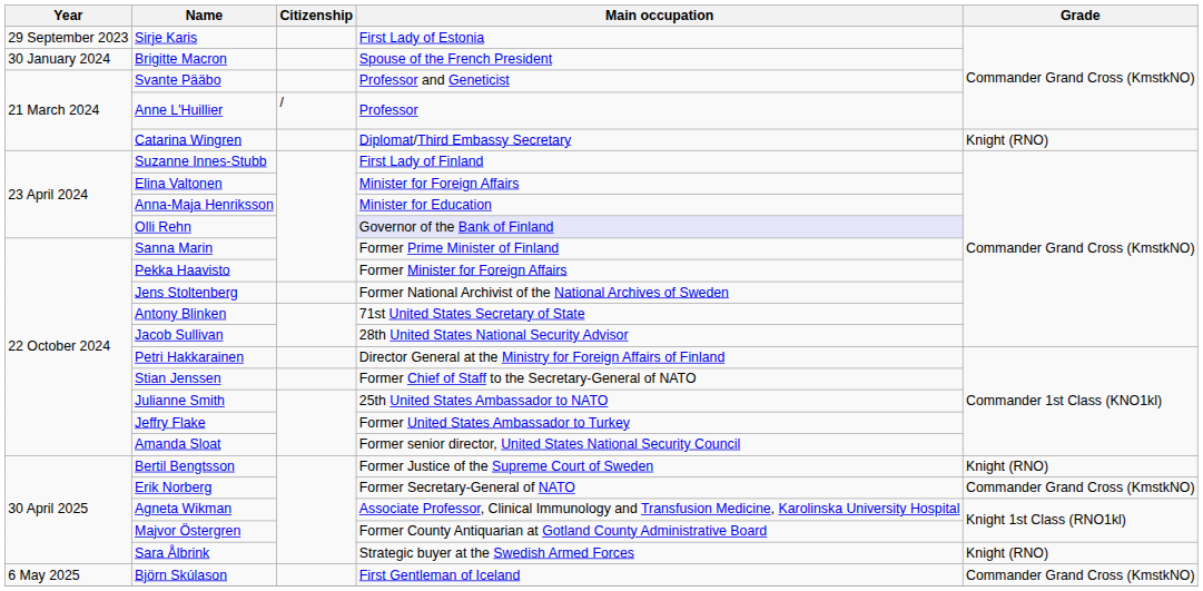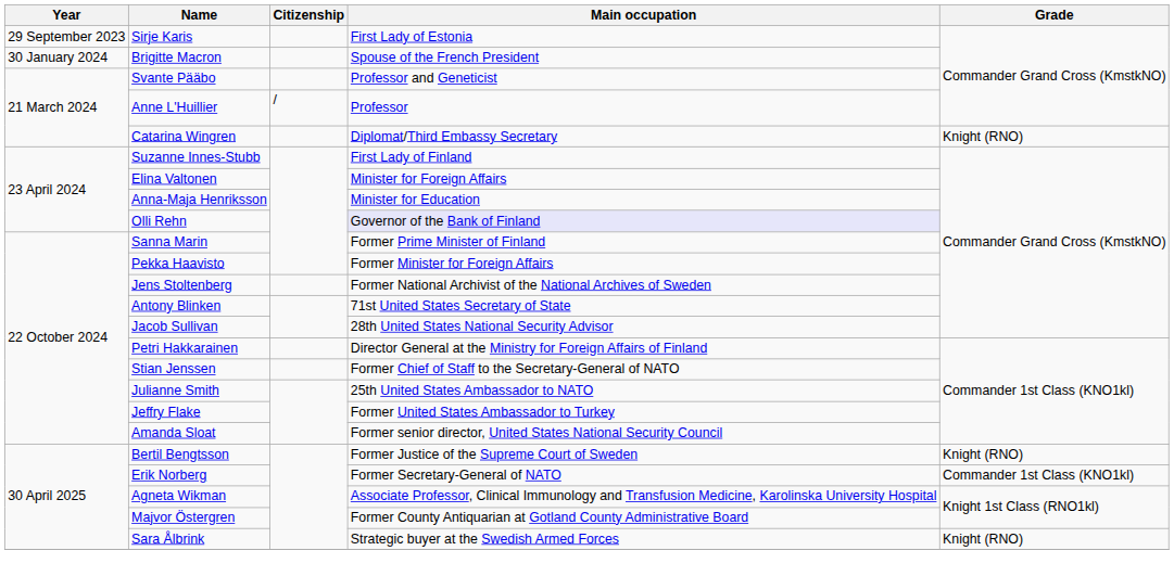 <table class=wikitable>
 <tr>
 <th>Year</th>
 <th>Name</th>
 <th>Citizenship</th>
 <th>Main occupation</th>
 <th>Grade</th>
 </tr>
 <tr>
 <td rowspan=1>29 September 2023</td>
 <td><a href='#'>Sirje Karis</a></td>
 <td></td>
 <td><a href='#'>First Lady of Estonia</a></td>
 <td rowspan="4">Commander Grand Cross (KmstkNO)</td>
 </tr>
 <tr>
 <td rowspan=1>30 January 2024</td>
 <td><a href='#'>Brigitte Macron</a></td>
 <td></td>
 <td><a href='#'>Spouse of the French President</a></td>
 </tr>
 <tr>
 <td rowspan=3>21 March 2024</td>
 <td><a href='#'>Svante Pääbo</a></td>
 <td></td>
 <td><a href='#'>Professor</a> and <a href='#'>Geneticist</a></td>
 </tr>
 <tr>
 <td><a href='#'>Anne L'Huillier</a></td>
 <td>/<br> </td>
 <td><a href='#'>Professor</a></td>
 </tr>
 <tr>
 <td><a href='#'>Catarina Wingren</a></td>
 <td> </td>
 <td><a href='#'>Diplomat</a>/<a href='#'>Third Embassy Secretary</a></td>
 <td>Knight (RNO)</td>
 </tr>
 <tr>
 <td rowspan=4>23 April 2024</td>
 <td><a href='#'>Suzanne Innes-Stubb</a></td>
 <td rowspan="6"></td>
 <td><a href='#'>First Lady of Finland</a></td>
 <td rowspan="9">Commander Grand Cross (KmstkNO)</td>
 </tr>
 <tr>
 <td><a href='#'>Elina Valtonen</a></td>
 <td><a href='#'>Minister for Foreign Affairs</a></td>
 </tr>
 <tr>
 <td><a href='#'>Anna-Maja Henriksson</a></td>
 <td><a href='#'>Minister for Education</a></td>
 </tr>
 <tr>
 <td><a href='#'>Olli Rehn</a></td>
 <td style="background: lavender;">Governor of the <a href='#'>Bank of Finland</a></td>
 </tr>
 <tr>
 <td rowspan=10>22 October 2024</td>
 <td><a href='#'>Sanna Marin</a></td>
 <td>Former <a href='#'>Prime Minister of Finland</a></td>
 </tr>
 <tr>
 <td><a href='#'>Pekka Haavisto</a></td>
 <td>Former <a href='#'>Minister for Foreign Affairs</a></td>
 </tr>
 <tr>
 <td><a href='#'>Jens Stoltenberg</a></td>
 <td></td>
 <td>Former National Archivist of the <a href='#'>National Archives of Sweden</a></td>
 </tr>
 <tr>
 <td><a href='#'>Antony Blinken</a></td>
 <td rowspan="2"></td>
 <td>71st <a href='#'>United States Secretary of State</a></td>
 </tr>
 <tr>
 <td><a href='#'>Jacob Sullivan</a></td>
 <td>28th <a href='#'>United States National Security Advisor</a></td>
 </tr>
 <tr>
 <td><a href='#'>Petri Hakkarainen</a></td>
 <td></td>
 <td>Director General at the <a href='#'>Ministry for Foreign Affairs of Finland</a></td>
 <td rowspan="5">Commander 1st Class (KNO1kl)</td>
 </tr>
 <tr>
 <td><a href='#'>Stian Jenssen</a></td>
 <td></td>
 <td>Former <a href='#'>Chief of Staff</a> to the Secretary-General of NATO</td>
 </tr>
 <tr>
 <td><a href='#'>Julianne Smith</a></td>
 <td rowspan="3"></td>
 <td>25th <a href='#'>United States Ambassador to NATO</a></td>
 </tr>
 <tr>
 <td><a href='#'>Jeffry Flake</a></td>
 <td>Former <a href='#'>United States Ambassador to Turkey</a></td>
 </tr>
 <tr>
 <td><a href='#'>Amanda Sloat</a></td>
 <td>Former senior director, <a href='#'>United States National Security Council</a></td>
 </tr>
 <tr>
 <td rowspan="5">30 April 2025</td>
 <td><a href='#'>Bertil Bengtsson</a></td>
 <td rowspan="5"></td>
 <td>Former Justice of the <a href='#'>Supreme Court of Sweden</a></td>
 <td>Knight (RNO)</td>
 </tr>
 <tr>
 <td><a href='#'>Erik Norberg</a></td>
 <td>Former Secretary-General of <a href='#'>NATO</a></td>
-<td>Commander Grand Cross (KmstkNO)</td>
+<td>Commander 1st Class (KNO1kl)</td>
 </tr>
 <tr>
 <td><a href='#'>Agneta Wikman</a></td>
 <td><a href='#'>Associate Professor</a>, Clinical Immunology and <a href='#'>Transfusion Medicine</a>, <a href='#'>Karolinska University Hospital</a></td>
 <td rowspan="2">Knight 1st Class (RNO1kl)</td>
 </tr>
 <tr>
 <td><a href='#'>Majvor Östergren</a></td>
 <td>Former County Antiquarian at <a href='#'>Gotland County Administrative Board</a></td>
 </tr>
 <tr>
 <td><a href='#'>Sara Ålbrink</a></td>
 <td>Strategic buyer at the <a href='#'>Swedish Armed Forces</a></td>
 <td>Knight (RNO)</td>
 </tr>
 <tr>
-<td rowspan=1>6 May 2025</td>
-<td><a href='#'>Björn Skúlason</a></td>
-<td></td>
-<td><a href='#'>First Gentleman of Iceland</a></td>
-<td rowspan="1">Commander Grand Cross (KmstkNO)</td>
-</tr>
-<tr>
 </tr>
 </table>
